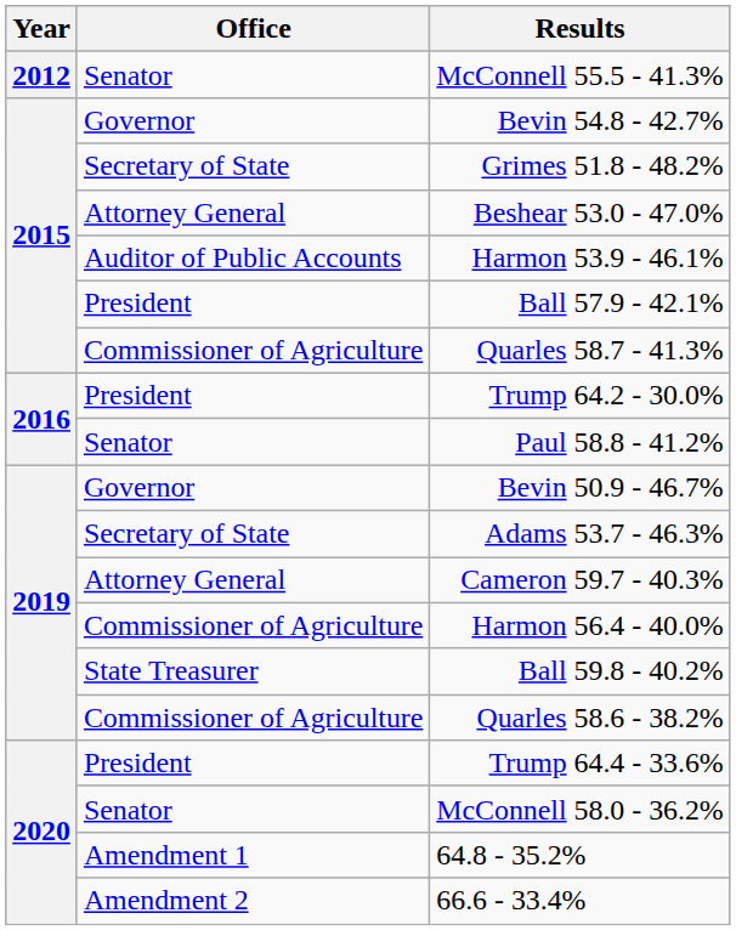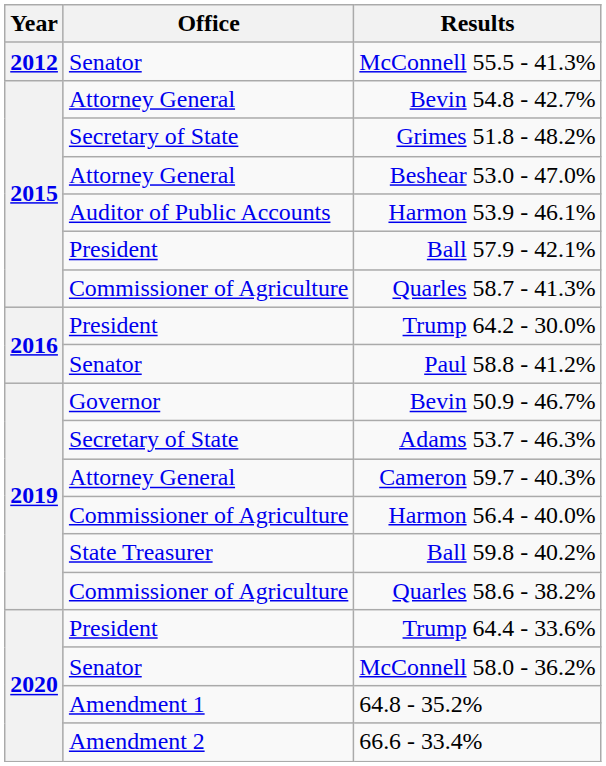 <table class=wikitable>
 <tr>
 <th>Year</th>
 <th>Office</th>
 <th>Results</th>
 </tr>
 <tr>
 <th><a href='#'>2012</a></th>
 <td><a href='#'>Senator</a></td>
 <td align="right" ><a href='#'>McConnell</a> 55.5 - 41.3%</td>
 </tr>
 <tr>
 <th rowspan=6><a href='#'>2015</a></th>
-<td><a href='#'>Governor</a></td>
+<td><a href='#'>Attorney General</a></td>
 <td align="right" ><a href='#'>Bevin</a> 54.8 - 42.7%</td>
 </tr>
 <tr>
 <td><a href='#'>Secretary of State</a></td>
 <td align="right" ><a href='#'>Grimes</a> 51.8 - 48.2%</td>
 </tr>
 <tr>
 <td><a href='#'>Attorney General</a></td>
 <td align="right" ><a href='#'>Beshear</a> 53.0 - 47.0%</td>
 </tr>
 <tr>
 <td><a href='#'>Auditor of Public Accounts</a></td>
 <td align="right" ><a href='#'>Harmon</a> 53.9 - 46.1%</td>
 </tr>
 <tr>
 <td><a href='#'>President</a></td>
 <td align="right" ><a href='#'>Ball</a> 57.9 - 42.1%</td>
 </tr>
 <tr>
 <td><a href='#'>Commissioner of Agriculture</a></td>
 <td align="right" ><a href='#'>Quarles</a> 58.7 - 41.3%</td>
 </tr>
 <tr>
 <th rowspan=2><a href='#'>2016</a></th>
 <td><a href='#'>President</a></td>
 <td align="right" ><a href='#'>Trump</a> 64.2 - 30.0%</td>
 </tr>
 <tr>
 <td><a href='#'>Senator</a></td>
 <td align="right" ><a href='#'>Paul</a> 58.8 - 41.2%</td>
 </tr>
 <tr>
 <th rowspan=6><a href='#'>2019</a></th>
 <td><a href='#'>Governor</a></td>
 <td align="right" ><a href='#'>Bevin</a> 50.9 - 46.7%</td>
 </tr>
 <tr>
 <td><a href='#'>Secretary of State</a></td>
 <td align="right" ><a href='#'>Adams</a> 53.7 - 46.3%</td>
 </tr>
 <tr>
 <td><a href='#'>Attorney General</a></td>
 <td align="right" ><a href='#'>Cameron</a> 59.7 - 40.3%</td>
 </tr>
 <tr>
 <td><a href='#'>Commissioner of Agriculture</a></td>
 <td align="right" ><a href='#'>Harmon</a> 56.4 - 40.0%</td>
 </tr>
 <tr>
 <td><a href='#'>State Treasurer</a></td>
 <td align="right" ><a href='#'>Ball</a> 59.8 - 40.2%</td>
 </tr>
 <tr>
 <td><a href='#'>Commissioner of Agriculture</a></td>
 <td align="right" ><a href='#'>Quarles</a> 58.6 - 38.2%</td>
 </tr>
 <tr>
 <th rowspan=4><a href='#'>2020</a></th>
 <td><a href='#'>President</a></td>
 <td align="right" ><a href='#'>Trump</a> 64.4 - 33.6%</td>
 </tr>
 <tr>
 <td><a href='#'>Senator</a></td>
 <td align="right" ><a href='#'>McConnell</a> 58.0 - 36.2%</td>
 </tr>
 <tr>
 <td><a href='#'>Amendment 1</a></td>
 <td> 64.8 - 35.2%</td>
 </tr>
 <tr>
 <td><a href='#'>Amendment 2</a></td>
 <td> 66.6 - 33.4%</td>
 </tr>
 </table>
